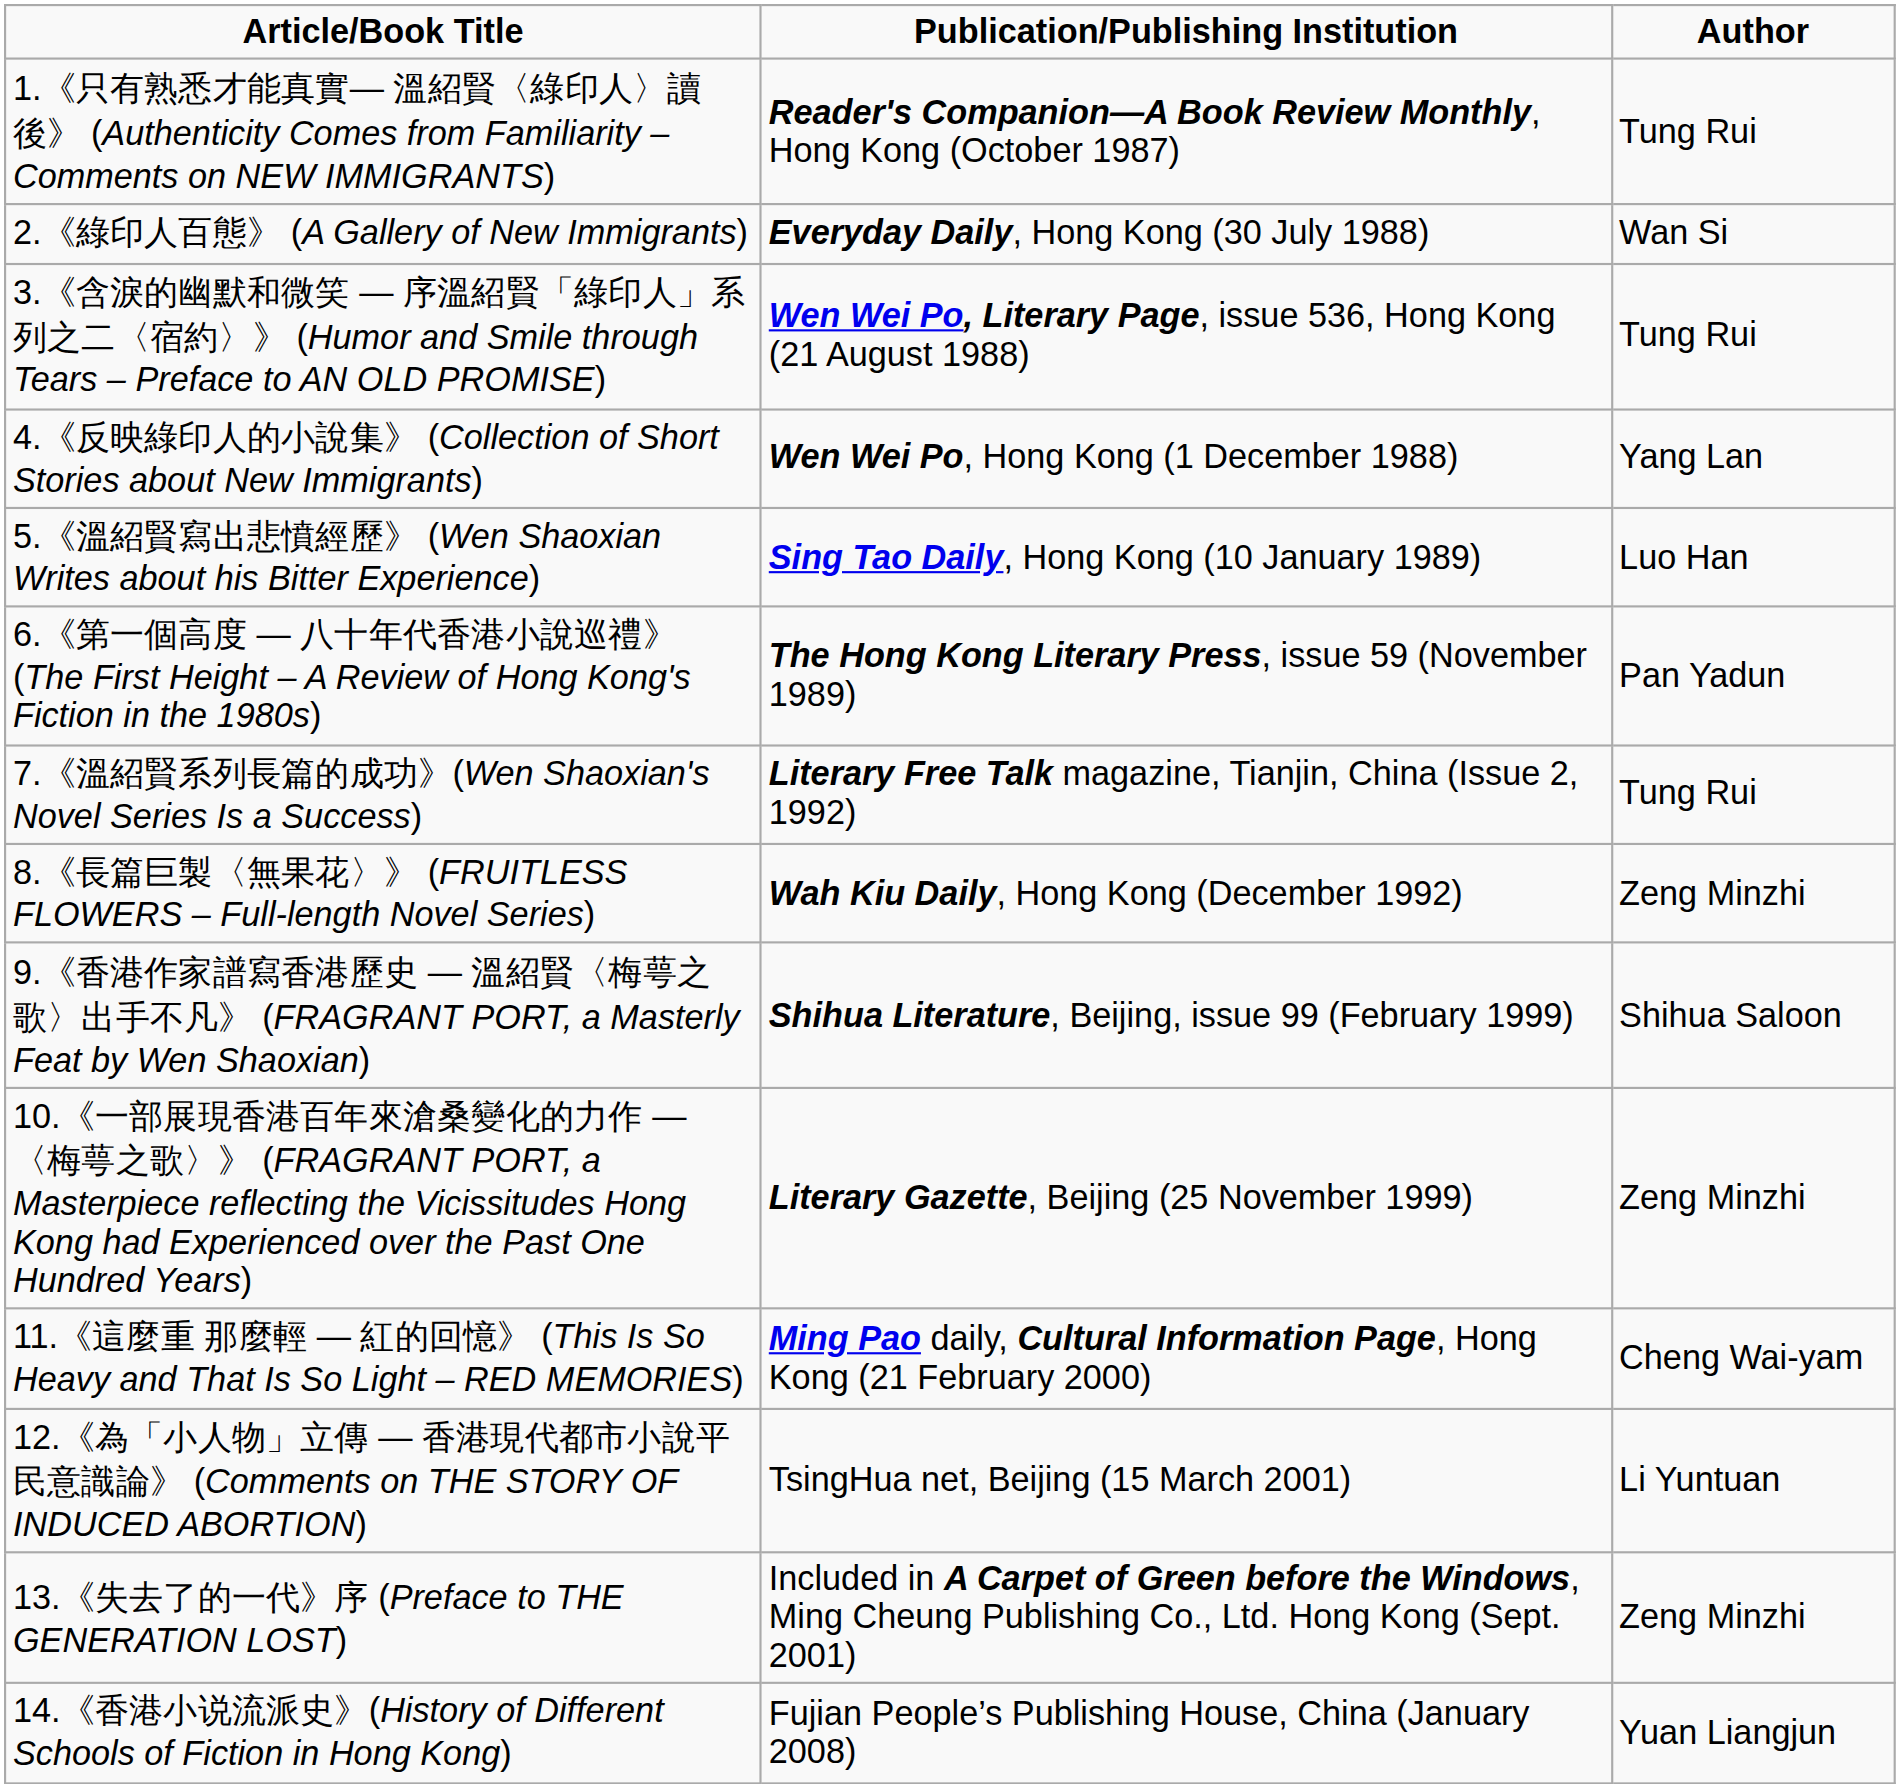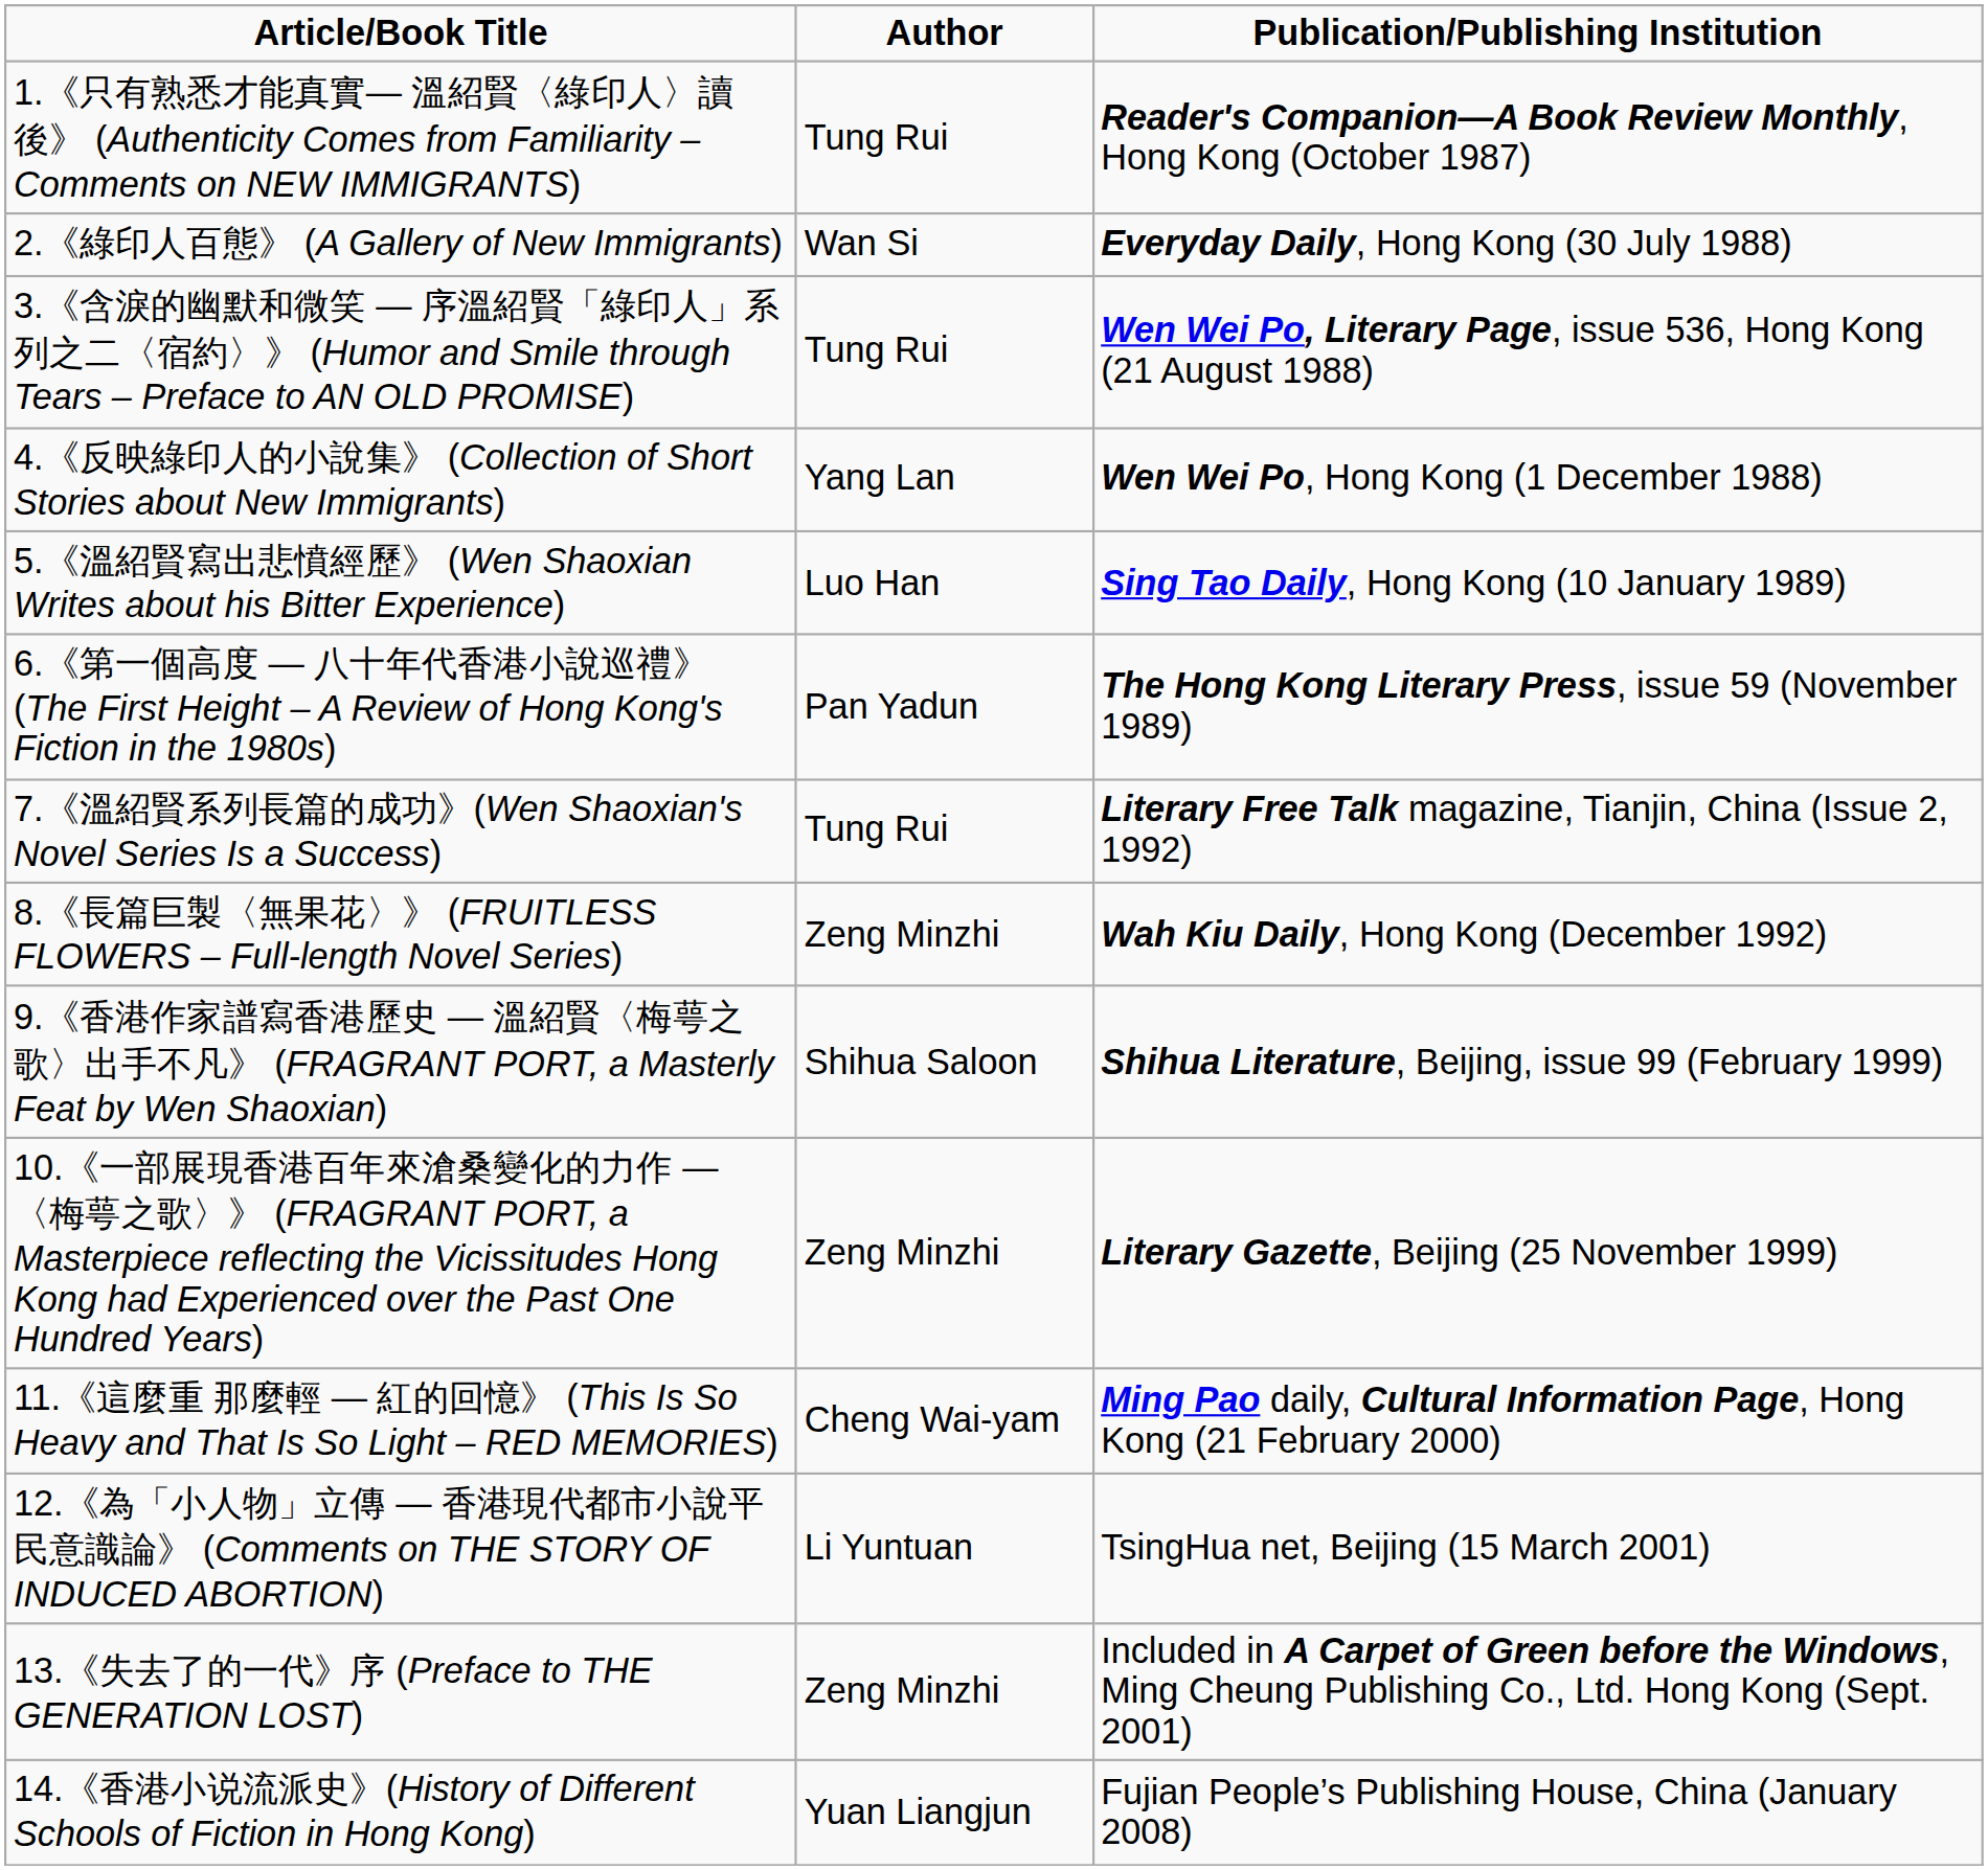 <table class="wikitable" width="100%">
 <tr align=center>
 <td style="width:40%"><strong> Article/Book Title </strong></td>
+<td style="width:15%"><strong> Author </strong></td>
 <td style="width:45%"><strong> Publication/Publishing Institution </strong></td>
-<td style="width:15%"><strong> Author </strong></td>
 </tr>
 <tr>
 <td rowspan="1">1.《只有熟悉才能真實— 溫紹賢〈綠印人〉讀後》 (<em>Authenticity Comes from Familiarity – Comments on NEW IMMIGRANTS</em>)</td>
+<td>Tung Rui</td>
 <td><strong><em>Reader's Companion—A Book Review Monthly</em></strong>, Hong Kong (October 1987)</td>
-<td>Tung Rui</td>
 </tr>
 <tr>
 <td rowspan="1">2.《綠印人百態》 (<em>A Gallery of New Immigrants</em>)</td>
+<td>Wan Si</td>
 <td><strong><em>Everyday Daily</em></strong>, Hong Kong (30 July 1988)</td>
-<td>Wan Si</td>
 </tr>
 <tr>
 <td rowspan="1">3.《含淚的幽默和微笑 — 序溫紹賢「綠印人」系列之二〈宿約〉》 (<em>Humor and Smile through Tears – Preface to AN OLD PROMISE</em>)</td>
+<td>Tung Rui</td>
 <td><strong><em><a href='#'>Wen Wei Po</a>, Literary Page</em></strong>, issue 536, Hong Kong (21 August 1988)</td>
-<td>Tung Rui</td>
 </tr>
 <tr>
 <td rowspan="1">4.《反映綠印人的小說集》 (<em>Collection of Short Stories about New Immigrants</em>)</td>
+<td>Yang Lan</td>
 <td><strong><em>Wen Wei Po</em></strong>, Hong Kong (1 December 1988)</td>
-<td>Yang Lan</td>
 </tr>
 <tr>
 <td rowspan="1">5.《溫紹賢寫出悲憤經歷》 (<em>Wen Shaoxian Writes about his Bitter Experience</em>)</td>
+<td>Luo Han</td>
 <td><strong><em><a href='#'>Sing Tao Daily</a></em></strong>, Hong Kong (10 January 1989)</td>
-<td>Luo Han</td>
 </tr>
 <tr>
 <td rowspan="1">6.《第一個高度 — 八十年代香港小說巡禮》 (<em>The First Height – A Review of Hong Kong's Fiction in the 1980s</em>)</td>
+<td>Pan Yadun</td>
 <td><strong><em>The Hong Kong Literary Press</em></strong>, issue 59 (November 1989)</td>
-<td>Pan Yadun</td>
 </tr>
 <tr>
 <td rowspan="1">7.《溫紹賢系列長篇的成功》(<em>Wen Shaoxian's Novel Series Is a Success</em>)</td>
+<td>Tung Rui</td>
 <td><strong><em>Literary Free Talk</em></strong> magazine, Tianjin, China (Issue 2, 1992)</td>
-<td>Tung Rui</td>
 </tr>
 <tr>
 <td rowspan="1">8.《長篇巨製〈無果花〉》 (<em>FRUITLESS FLOWERS – Full-length Novel Series</em>)</td>
+<td>Zeng Minzhi</td>
 <td><strong><em>Wah Kiu Daily</em></strong>, Hong Kong (December 1992)</td>
-<td>Zeng Minzhi</td>
 </tr>
 <tr>
 <td rowspan="1">9.《香港作家譜寫香港歷史 — 溫紹賢〈梅萼之歌〉出手不凡》 (<em>FRAGRANT PORT, a Masterly Feat by Wen Shaoxian</em>)</td>
+<td>Shihua Saloon</td>
 <td><strong><em>Shihua Literature</em></strong>, Beijing, issue 99 (February 1999)</td>
-<td>Shihua Saloon</td>
 </tr>
 <tr>
 <td rowspan="1">10.《一部展現香港百年來滄桑變化的力作 — 〈梅萼之歌〉》 (<em>FRAGRANT PORT, a Masterpiece reflecting the Vicissitudes Hong Kong had Experienced over the Past One Hundred Years</em>)</td>
+<td>Zeng Minzhi</td>
 <td><strong><em>Literary Gazette</em></strong>, Beijing (25 November 1999)</td>
-<td>Zeng Minzhi</td>
 </tr>
 <tr>
 <td rowspan="1">11.《這麼重 那麼輕 — 紅的回憶》 (<em>This Is So Heavy and That Is So Light – RED MEMORIES</em>)</td>
+<td>Cheng Wai-yam</td>
 <td><strong><em><a href='#'>Ming Pao</a></em></strong> daily, <strong><em>Cultural Information Page</em></strong>, Hong Kong (21 February 2000)</td>
-<td>Cheng Wai-yam</td>
 </tr>
 <tr>
 <td rowspan="1">12.《為「小人物」立傳 — 香港現代都市小說平民意識論》 (<em>Comments on THE STORY OF INDUCED ABORTION</em>)</td>
+<td>Li Yuntuan</td>
 <td>TsingHua net, Beijing (15 March 2001)</td>
-<td>Li Yuntuan</td>
 </tr>
 <tr>
 <td rowspan="1">13.《失去了的一代》序 (<em>Preface to THE GENERATION LOST</em>)</td>
+<td>Zeng Minzhi</td>
 <td>Included in <strong><em>A Carpet of Green before the Windows</em></strong>, Ming Cheung Publishing Co., Ltd. Hong Kong (Sept. 2001)</td>
-<td>Zeng Minzhi</td>
 </tr>
 <tr>
 <td rowspan="1">14.《香港小说流派史》(<em>History of Different Schools of Fiction in Hong Kong</em>)</td>
+<td>Yuan Liangjun</td>
 <td>Fujian People’s Publishing House, China (January 2008)</td>
-<td>Yuan Liangjun</td>
 </tr>
 </table>
